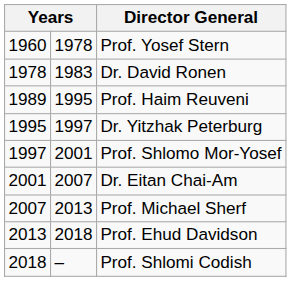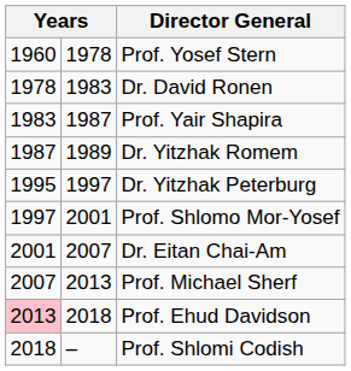 <table class="wikitable">
 <tr>
 <th colspan="2">Years</th>
 <th>Director General</th>
 </tr>
 <tr>
 <td>1960</td>
 <td>1978</td>
 <td>Prof. Yosef Stern</td>
 </tr>
 <tr>
 <td>1978</td>
 <td>1983</td>
 <td>Dr. David Ronen</td>
 </tr>
 <tr>
+<td>1983</td>
+<td>1987</td>
+<td>Prof. Yair Shapira</td>
+</tr>
+<tr>
+<td>1987</td>
 <td>1989</td>
-<td>1995</td>
-<td>Prof. Haim Reuveni</td>
+<td>Dr. Yitzhak Romem</td>
 </tr>
 <tr>
 <td>1995</td>
 <td>1997</td>
 <td>Dr. Yitzhak Peterburg</td>
 </tr>
 <tr>
 <td>1997</td>
 <td>2001</td>
 <td>Prof. Shlomo Mor-Yosef</td>
 </tr>
 <tr>
 <td>2001</td>
 <td>2007</td>
 <td>Dr. Eitan Chai-Am</td>
 </tr>
 <tr>
 <td>2007</td>
 <td>2013</td>
 <td>Prof. Michael Sherf</td>
 </tr>
 <tr>
-<td>2013</td>
+<td style="background: pink;">2013</td>
 <td>2018</td>
 <td>Prof. Ehud Davidson</td>
 </tr>
 <tr>
 <td>2018</td>
 <td>–</td>
 <td>Prof. Shlomi Codish</td>
 </tr>
 </table>
